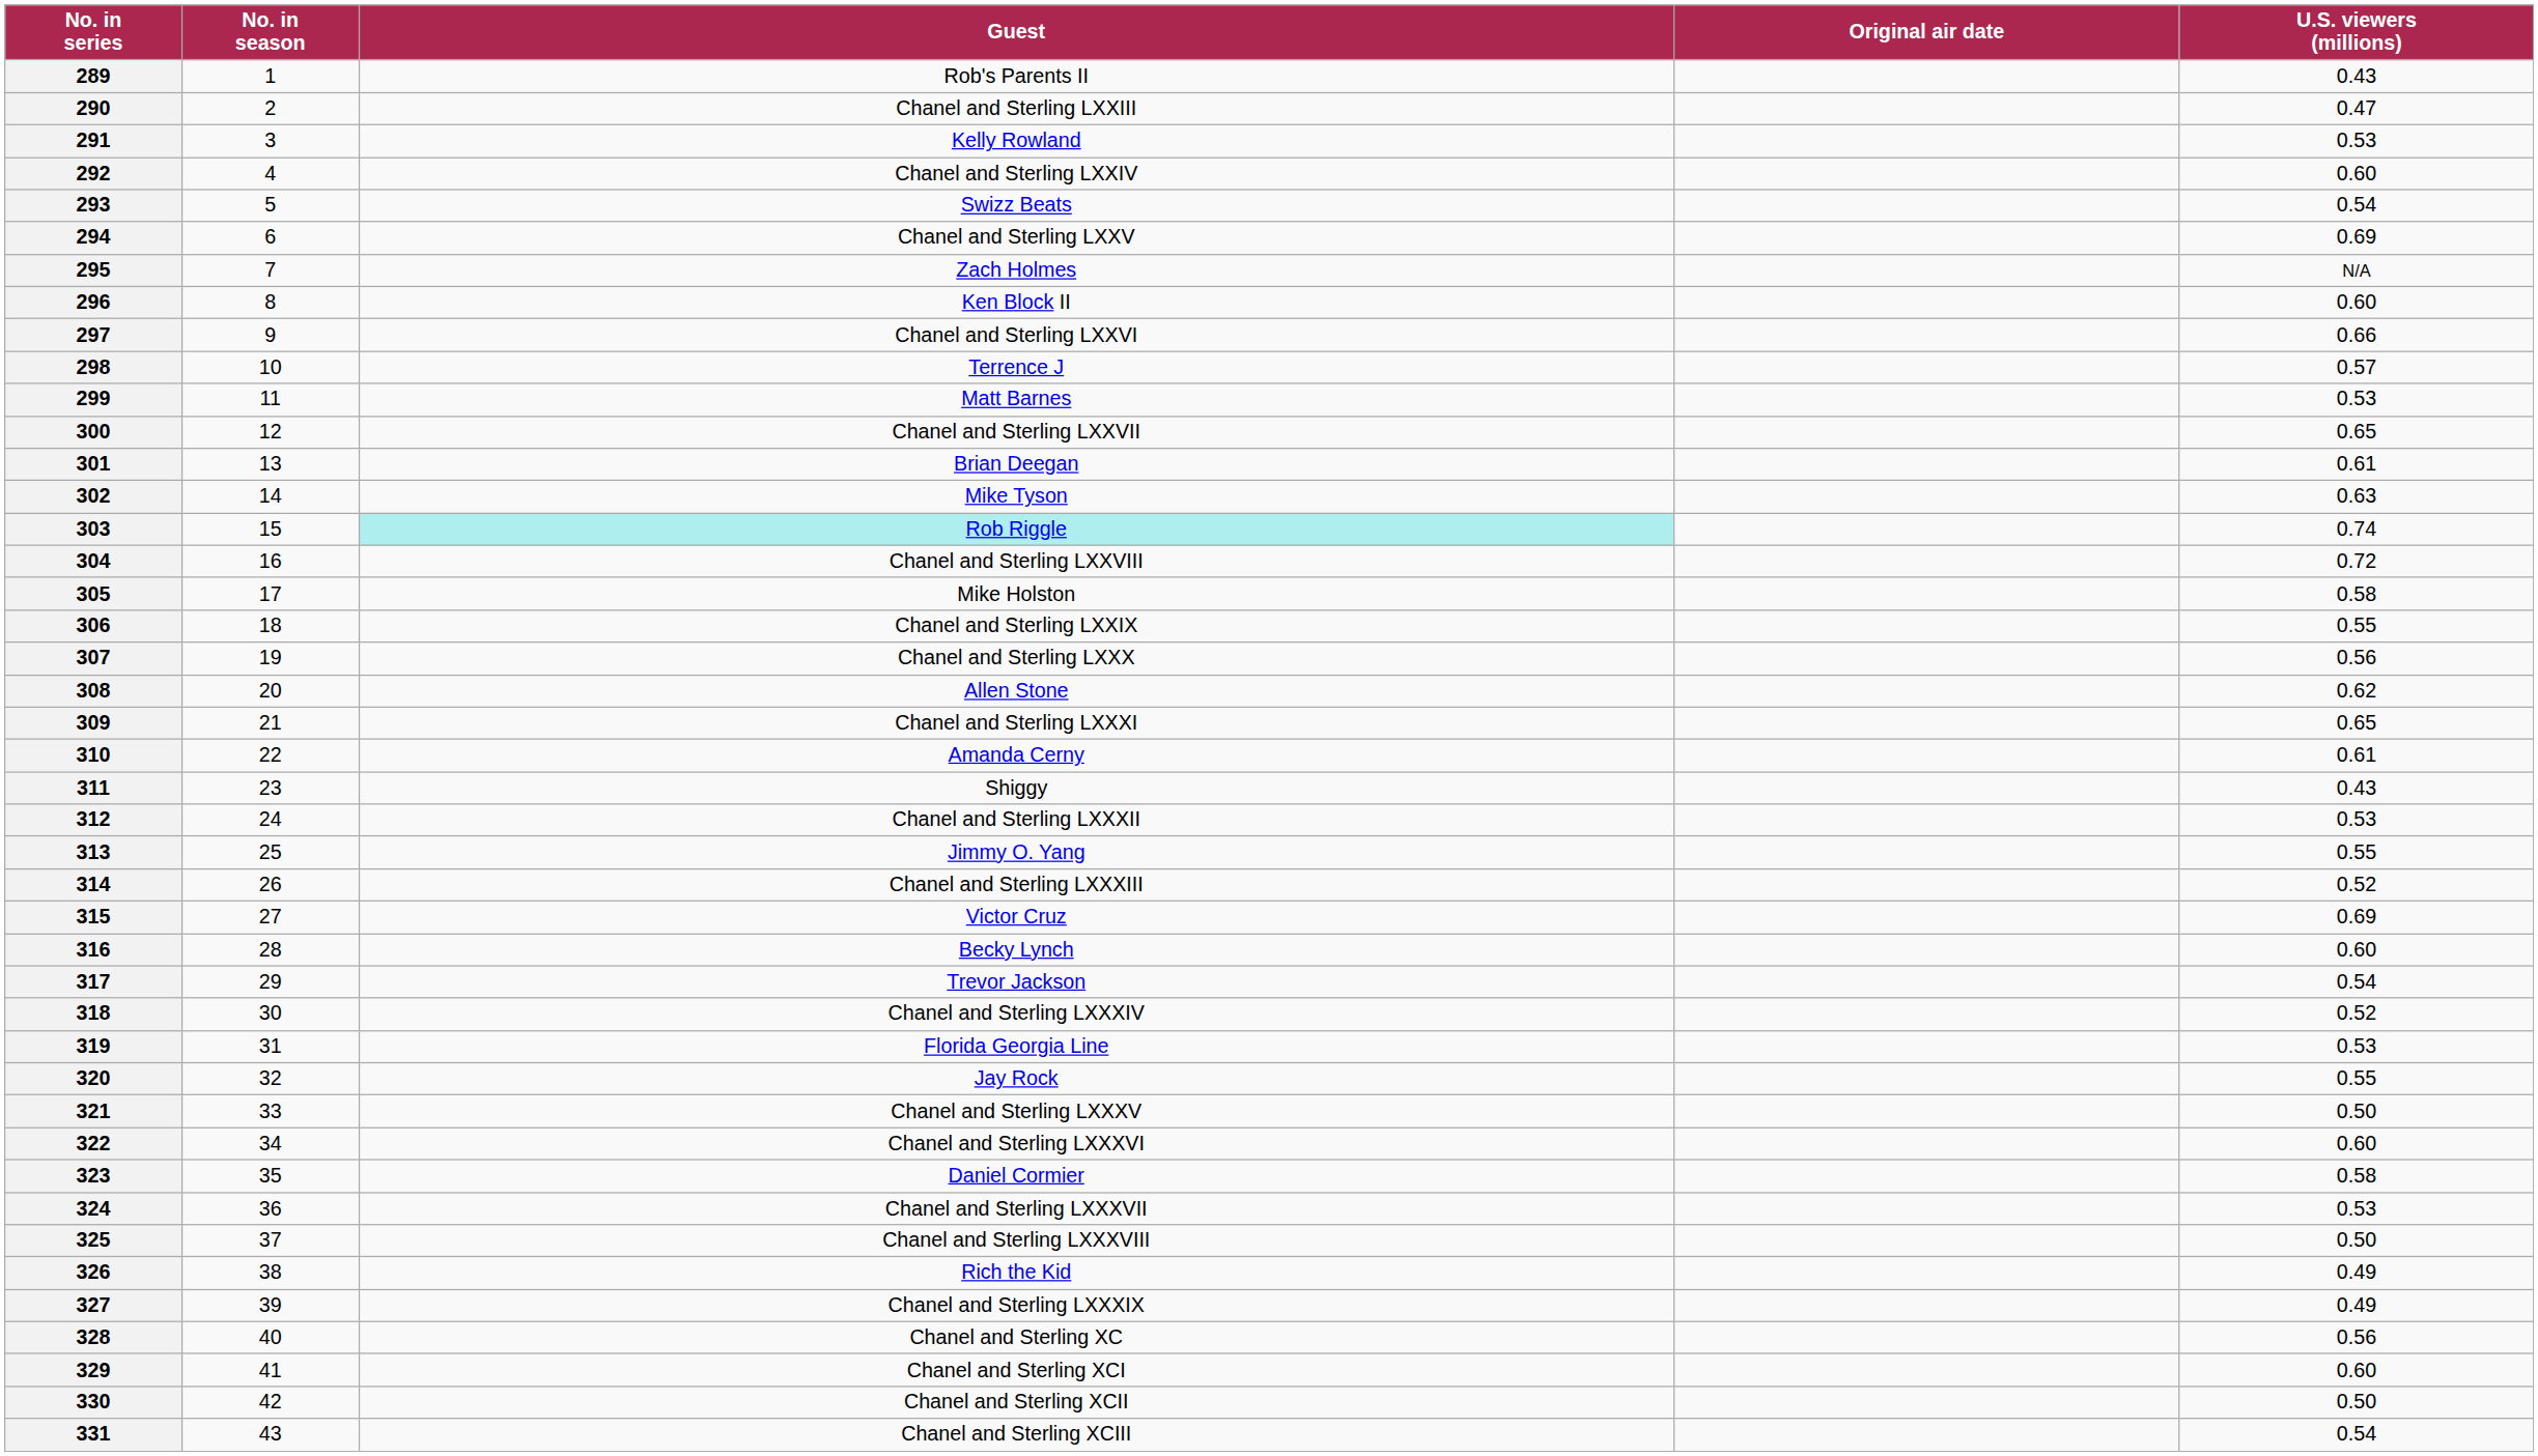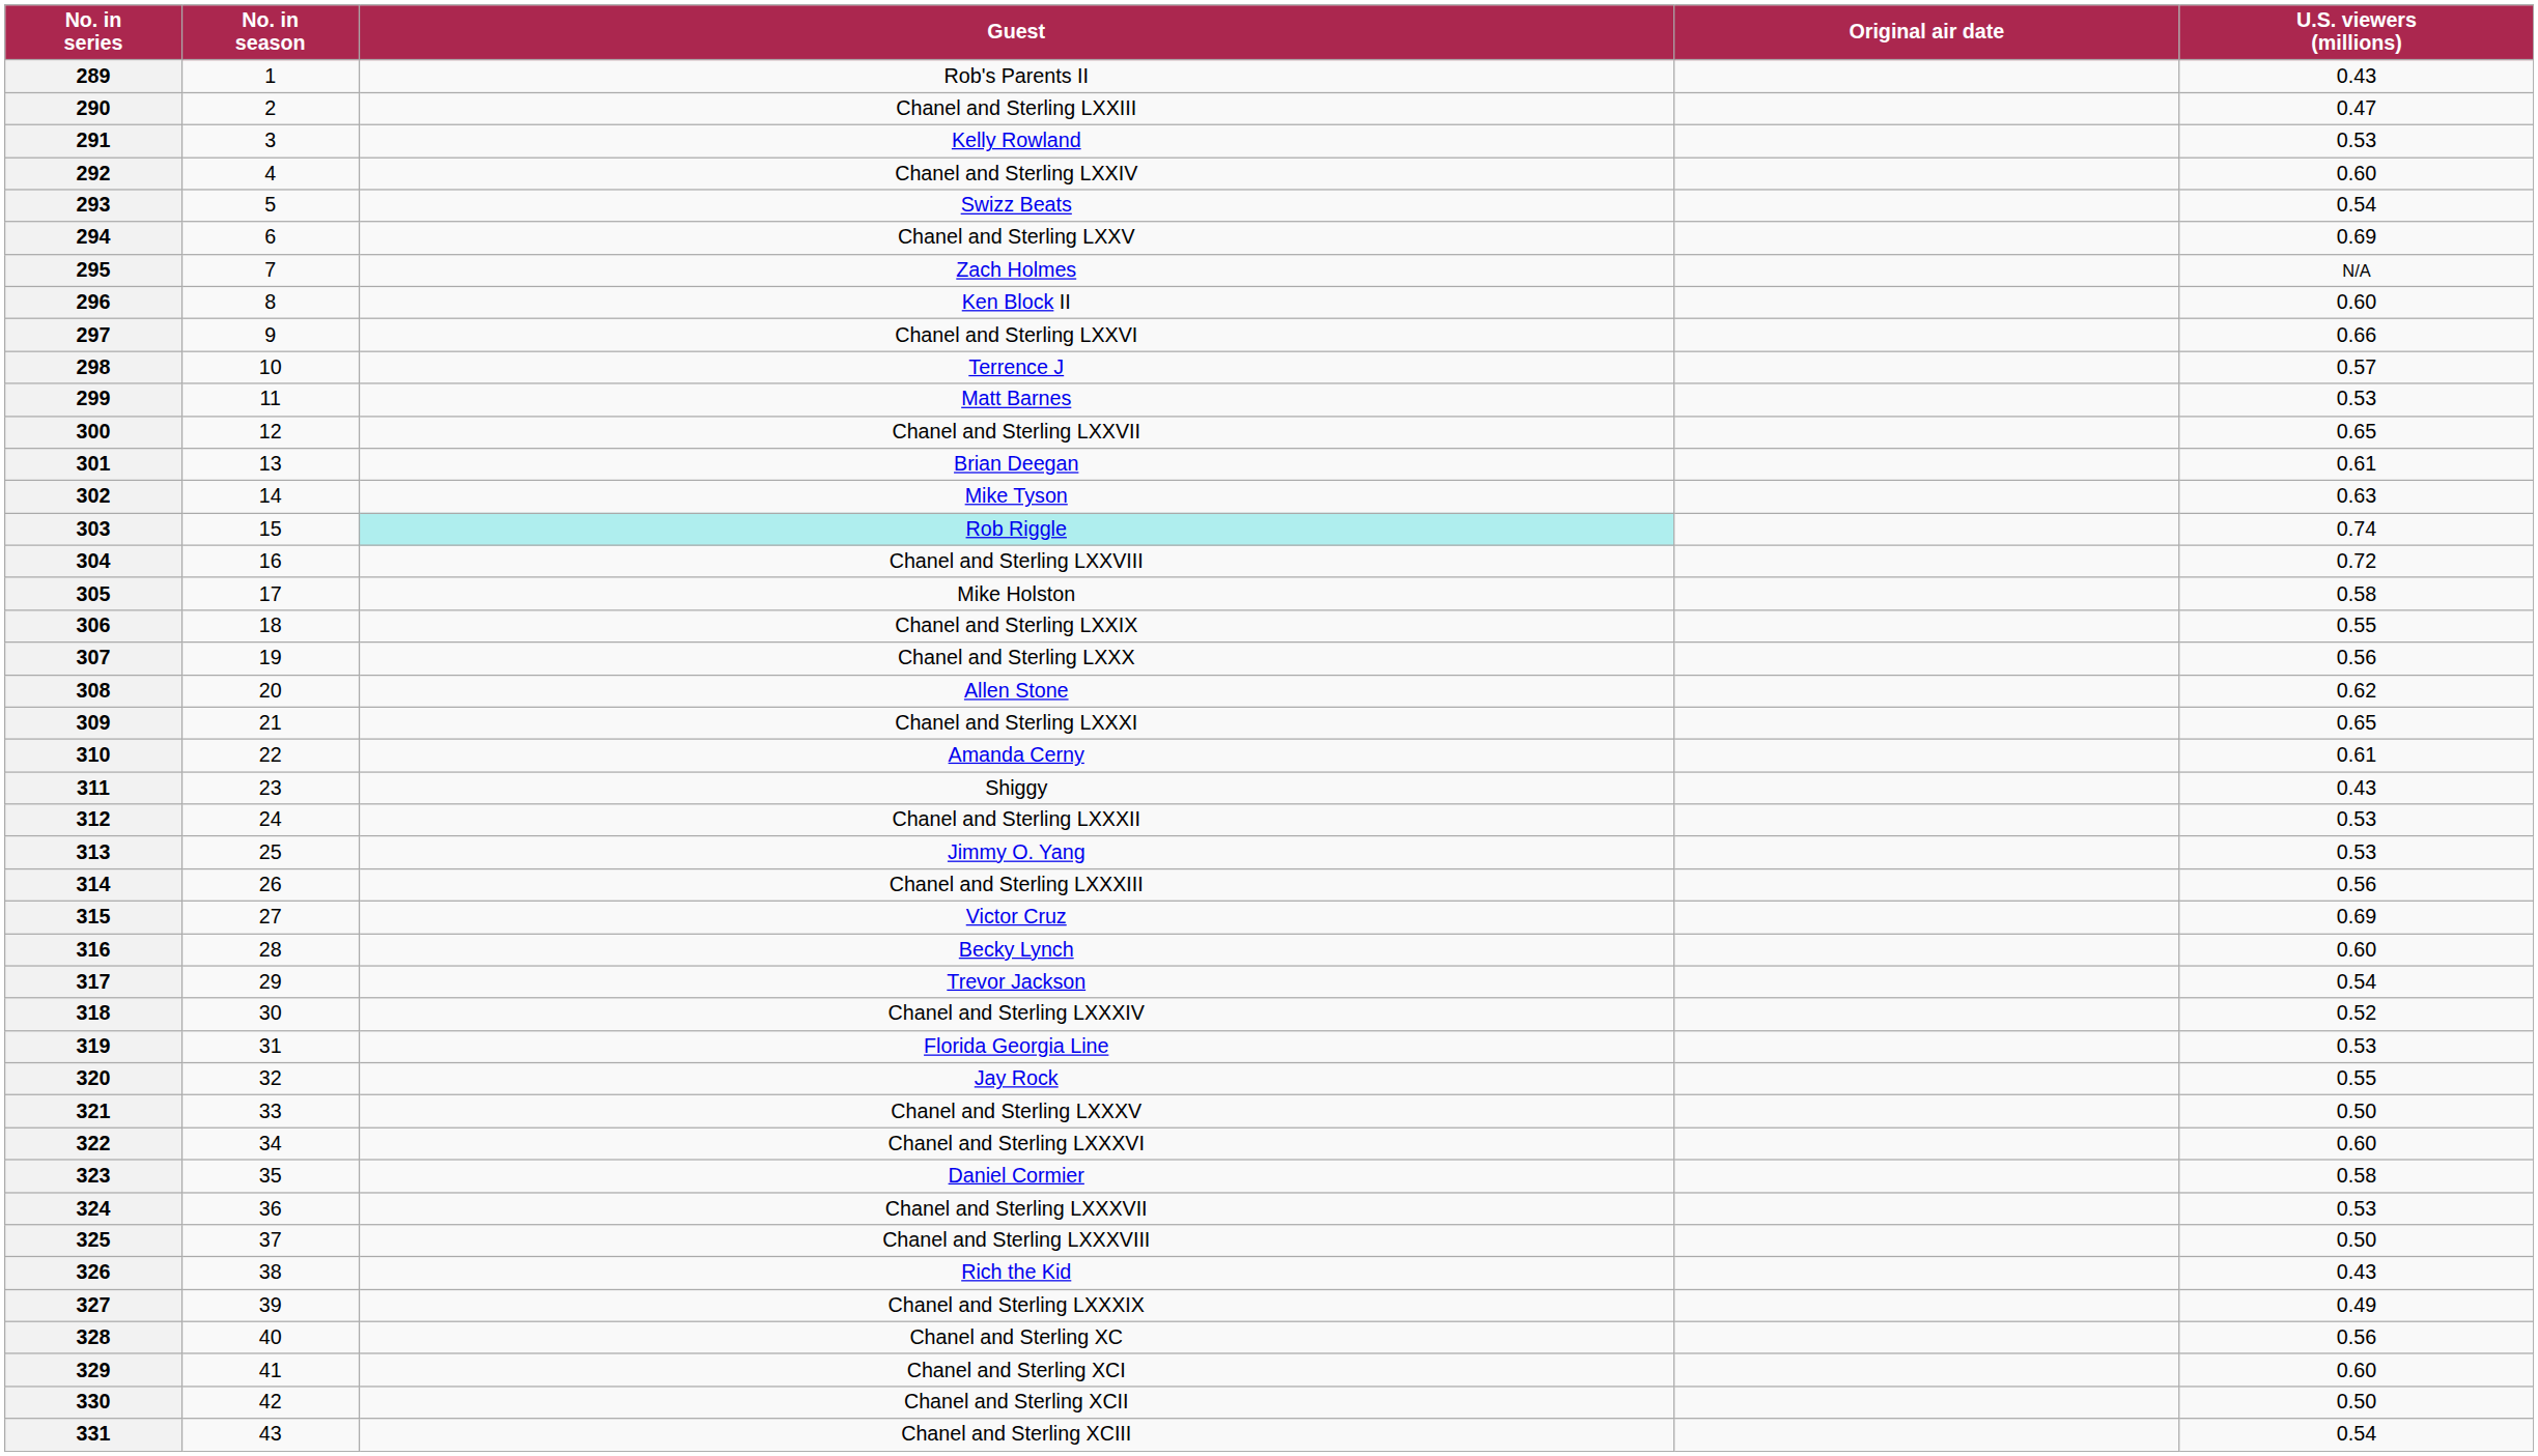 <table class="wikitable plainrowheaders" style="width:100%;text-align: center">
 <tr>
 <th scope="col" style="background-color: #AB274F; color: white;" width=7%>No. in<br>series</th>
 <th scope="col" style="background-color: #AB274F; color: white;" width=7%>No. in<br>season</th>
 <th scope="col" style="background-color: #AB274F; color: white;">Guest</th>
 <th scope="col" style="background-color: #AB274F; color: white;" width=20%>Original air date</th>
 <th scope="col" style="background-color: #AB274F; color: white;" width=14%>U.S. viewers<br>(millions)</th>
 </tr>
 <tr>
 <th>289</th>
 <td>1</td>
 <td>Rob's Parents II</td>
 <td></td>
 <td>0.43</td>
 </tr>
 <tr>
 <th>290</th>
 <td>2</td>
 <td>Chanel and Sterling LXXIII</td>
 <td></td>
 <td>0.47</td>
 </tr>
 <tr>
 <th>291</th>
 <td>3</td>
 <td><a href='#'>Kelly Rowland</a></td>
 <td></td>
 <td>0.53</td>
 </tr>
 <tr>
 <th>292</th>
 <td>4</td>
 <td>Chanel and Sterling LXXIV</td>
 <td></td>
 <td>0.60</td>
 </tr>
 <tr>
 <th>293</th>
 <td>5</td>
 <td><a href='#'>Swizz Beats</a></td>
 <td></td>
 <td>0.54</td>
 </tr>
 <tr>
 <th>294</th>
 <td>6</td>
 <td>Chanel and Sterling LXXV</td>
 <td></td>
 <td>0.69</td>
 </tr>
 <tr>
 <th>295</th>
 <td>7</td>
 <td><a href='#'>Zach Holmes</a></td>
 <td></td>
 <td><span><small>N/A</small></span></td>
 </tr>
 <tr>
 <th>296</th>
 <td>8</td>
 <td><a href='#'>Ken Block</a> II</td>
 <td></td>
 <td>0.60</td>
 </tr>
 <tr>
 <th>297</th>
 <td>9</td>
 <td>Chanel and Sterling LXXVI</td>
 <td></td>
 <td>0.66</td>
 </tr>
 <tr>
 <th>298</th>
 <td>10</td>
 <td><a href='#'>Terrence J</a></td>
 <td></td>
 <td>0.57</td>
 </tr>
 <tr>
 <th>299</th>
 <td>11</td>
 <td><a href='#'>Matt Barnes</a></td>
 <td></td>
 <td>0.53</td>
 </tr>
 <tr>
 <th>300</th>
 <td>12</td>
 <td>Chanel and Sterling LXXVII</td>
 <td></td>
 <td>0.65</td>
 </tr>
 <tr>
 <th>301</th>
 <td>13</td>
 <td><a href='#'>Brian Deegan</a></td>
 <td></td>
 <td>0.61</td>
 </tr>
 <tr>
 <th>302</th>
 <td>14</td>
 <td><a href='#'>Mike Tyson</a></td>
 <td></td>
 <td>0.63</td>
 </tr>
 <tr>
 <th>303</th>
 <td>15</td>
 <td style="background: paleturquoise;"><a href='#'>Rob Riggle</a></td>
 <td></td>
 <td>0.74</td>
 </tr>
 <tr>
 <th>304</th>
 <td>16</td>
 <td>Chanel and Sterling LXXVIII</td>
 <td></td>
 <td>0.72</td>
 </tr>
 <tr>
 <th>305</th>
 <td>17</td>
 <td>Mike Holston</td>
 <td></td>
 <td>0.58</td>
 </tr>
 <tr>
 <th>306</th>
 <td>18</td>
 <td>Chanel and Sterling LXXIX</td>
 <td></td>
 <td>0.55</td>
 </tr>
 <tr>
 <th>307</th>
 <td>19</td>
 <td>Chanel and Sterling LXXX</td>
 <td></td>
 <td>0.56</td>
 </tr>
 <tr>
 <th>308</th>
 <td>20</td>
 <td><a href='#'>Allen Stone</a></td>
 <td></td>
 <td>0.62</td>
 </tr>
 <tr>
 <th>309</th>
 <td>21</td>
 <td>Chanel and Sterling LXXXI</td>
 <td></td>
 <td>0.65</td>
 </tr>
 <tr>
 <th>310</th>
 <td>22</td>
 <td><a href='#'>Amanda Cerny</a></td>
 <td></td>
 <td>0.61</td>
 </tr>
 <tr>
 <th>311</th>
 <td>23</td>
 <td>Shiggy</td>
 <td></td>
 <td>0.43</td>
 </tr>
 <tr>
 <th>312</th>
 <td>24</td>
 <td>Chanel and Sterling LXXXII</td>
 <td></td>
 <td>0.53</td>
 </tr>
 <tr>
 <th>313</th>
 <td>25</td>
 <td><a href='#'>Jimmy O. Yang</a></td>
 <td></td>
-<td>0.55</td>
+<td>0.53</td>
 </tr>
 <tr>
 <th>314</th>
 <td>26</td>
 <td>Chanel and Sterling LXXXIII</td>
 <td></td>
-<td>0.52</td>
+<td>0.56</td>
 </tr>
 <tr>
 <th>315</th>
 <td>27</td>
 <td><a href='#'>Victor Cruz</a></td>
 <td></td>
 <td>0.69</td>
 </tr>
 <tr>
 <th>316</th>
 <td>28</td>
 <td><a href='#'>Becky Lynch</a></td>
 <td></td>
 <td>0.60</td>
 </tr>
 <tr>
 <th>317</th>
 <td>29</td>
 <td><a href='#'>Trevor Jackson</a></td>
 <td></td>
 <td>0.54</td>
 </tr>
 <tr>
 <th>318</th>
 <td>30</td>
 <td>Chanel and Sterling LXXXIV</td>
 <td></td>
 <td>0.52</td>
 </tr>
 <tr>
 <th>319</th>
 <td>31</td>
 <td><a href='#'>Florida Georgia Line</a></td>
 <td></td>
 <td>0.53</td>
 </tr>
 <tr>
 <th>320</th>
 <td>32</td>
 <td><a href='#'>Jay Rock</a></td>
 <td></td>
 <td>0.55</td>
 </tr>
 <tr>
 <th>321</th>
 <td>33</td>
 <td>Chanel and Sterling LXXXV</td>
 <td></td>
 <td>0.50</td>
 </tr>
 <tr>
 <th>322</th>
 <td>34</td>
 <td>Chanel and Sterling LXXXVI</td>
 <td></td>
 <td>0.60</td>
 </tr>
 <tr>
 <th>323</th>
 <td>35</td>
 <td><a href='#'>Daniel Cormier</a></td>
 <td></td>
 <td>0.58</td>
 </tr>
 <tr>
 <th>324</th>
 <td>36</td>
 <td>Chanel and Sterling LXXXVII</td>
 <td></td>
 <td>0.53</td>
 </tr>
 <tr>
 <th>325</th>
 <td>37</td>
 <td>Chanel and Sterling LXXXVIII</td>
 <td></td>
 <td>0.50</td>
 </tr>
 <tr>
 <th>326</th>
 <td>38</td>
 <td><a href='#'>Rich the Kid</a></td>
 <td></td>
-<td>0.49</td>
+<td>0.43</td>
 </tr>
 <tr>
 <th>327</th>
 <td>39</td>
 <td>Chanel and Sterling LXXXIX</td>
 <td></td>
 <td>0.49</td>
 </tr>
 <tr>
 <th>328</th>
 <td>40</td>
 <td>Chanel and Sterling XC</td>
 <td></td>
 <td>0.56</td>
 </tr>
 <tr>
 <th>329</th>
 <td>41</td>
 <td>Chanel and Sterling XCI</td>
 <td></td>
 <td>0.60</td>
 </tr>
 <tr>
 <th>330</th>
 <td>42</td>
 <td>Chanel and Sterling XCII</td>
 <td></td>
 <td>0.50</td>
 </tr>
 <tr>
 <th>331</th>
 <td>43</td>
 <td>Chanel and Sterling XCIII</td>
 <td></td>
 <td>0.54</td>
 </tr>
 </table>
